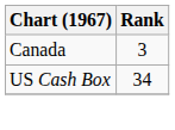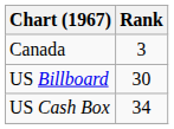 <table class="wikitable">
 <tr>
 <th align="left">Chart (1967)</th>
 <th style="text-align:center;">Rank</th>
 </tr>
 <tr>
 <td>Canada</td>
 <td style="text-align:center;">3</td>
 </tr>
 <tr>
+<td>US <a href='#'><em>Billboard</em></a></td>
+<td style="text-align:center;">30</td>
+</tr>
+<tr>
 <td>US <em>Cash Box</em></td>
 <td style="text-align:center;">34</td>
 </tr>
 <tr>
 </tr>
 </table>
